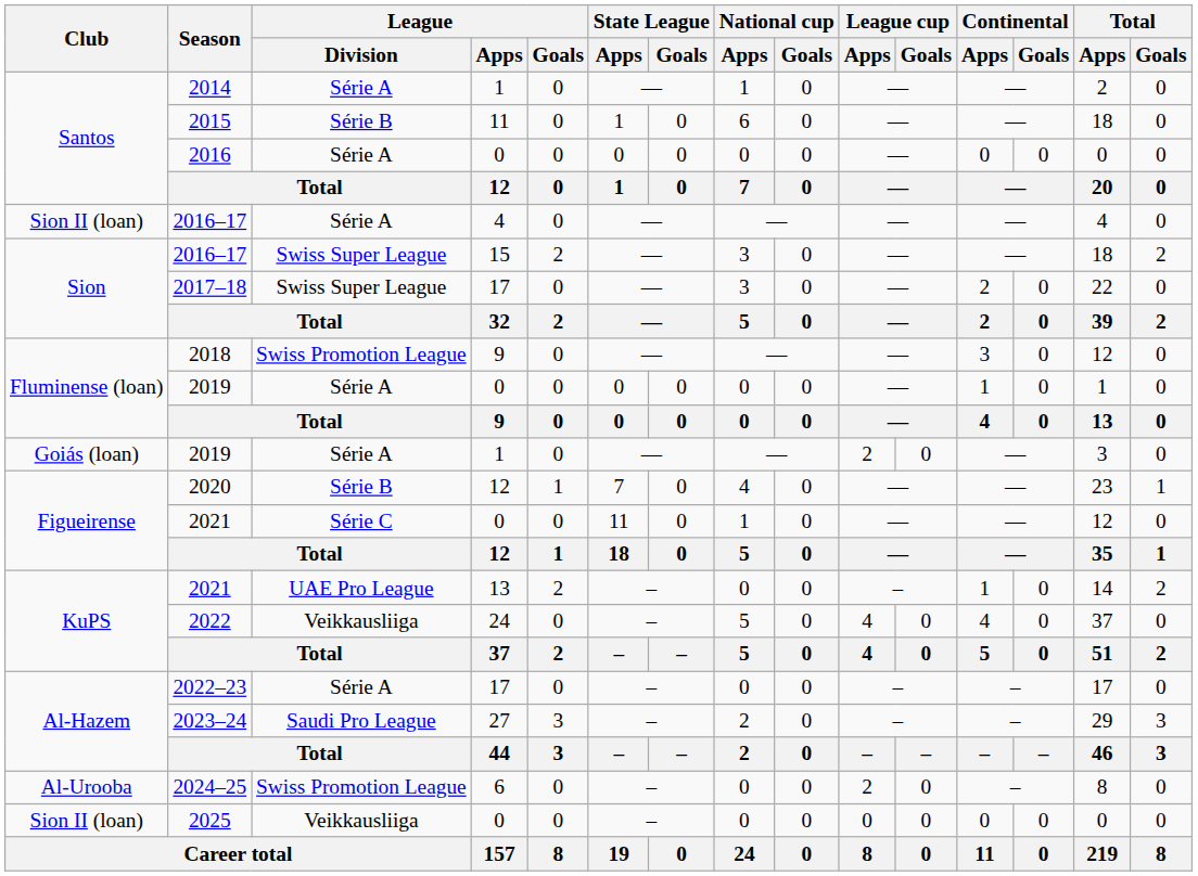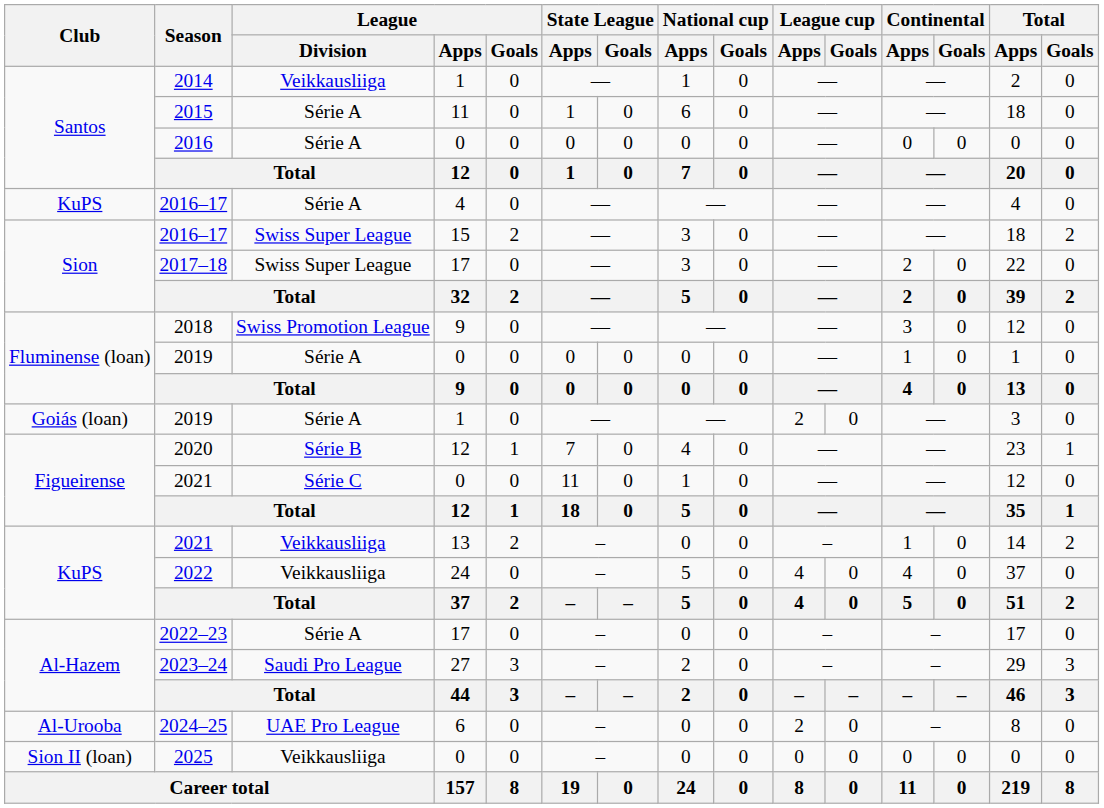 <table class="wikitable" style="text-align:center">
 <tr>
 <th rowspan="2">Club</th>
 <th rowspan="2">Season</th>
 <th colspan="3">League</th>
 <th colspan="2">State League</th>
 <th colspan="2">National cup</th>
 <th colspan="2">League cup</th>
 <th colspan="2">Continental</th>
 <th colspan="2">Total</th>
 </tr>
 <tr>
 <th>Division</th>
 <th>Apps</th>
 <th>Goals</th>
 <th>Apps</th>
 <th>Goals</th>
 <th>Apps</th>
 <th>Goals</th>
 <th>Apps</th>
 <th>Goals</th>
 <th>Apps</th>
 <th>Goals</th>
 <th>Apps</th>
 <th>Goals</th>
 </tr>
 <tr>
 <td rowspan="4"><a href='#'>Santos</a></td>
 <td><a href='#'>2014</a></td>
-<td><a href='#'>Série A</a></td>
+<td><a href='#'>Veikkausliiga</a></td>
 <td>1</td>
 <td>0</td>
 <td colspan="2">—</td>
 <td>1</td>
 <td>0</td>
 <td colspan="2">—</td>
 <td colspan="2">—</td>
 <td>2</td>
 <td>0</td>
 </tr>
 <tr>
 <td><a href='#'>2015</a></td>
-<td><a href='#'>Série B</a></td>
+<td>Série A</td>
 <td>11</td>
 <td>0</td>
 <td>1</td>
 <td>0</td>
 <td>6</td>
 <td>0</td>
 <td colspan="2">—</td>
 <td colspan="2">—</td>
 <td>18</td>
 <td>0</td>
 </tr>
 <tr>
 <td><a href='#'>2016</a></td>
 <td>Série A</td>
 <td>0</td>
 <td>0</td>
 <td>0</td>
 <td>0</td>
 <td>0</td>
 <td>0</td>
 <td colspan="2">—</td>
 <td>0</td>
 <td>0</td>
 <td>0</td>
 <td>0</td>
 </tr>
 <tr>
 <th colspan="2">Total</th>
 <th>12</th>
 <th>0</th>
 <th>1</th>
 <th>0</th>
 <th>7</th>
 <th>0</th>
 <th colspan="2">—</th>
 <th colspan="2">—</th>
 <th>20</th>
 <th>0</th>
 </tr>
 <tr>
-<td><a href='#'>Sion II</a> (loan)</td>
+<td><a href='#'>KuPS</a></td>
 <td><a href='#'>2016–17</a></td>
 <td>Série A</td>
 <td>4</td>
 <td>0</td>
 <td colspan="2">—</td>
 <td colspan="2">—</td>
 <td colspan="2">—</td>
 <td colspan="2">—</td>
 <td>4</td>
 <td>0</td>
 </tr>
 <tr>
 <td rowspan="3"><a href='#'>Sion</a></td>
 <td><a href='#'>2016–17</a></td>
 <td><a href='#'>Swiss Super League</a></td>
 <td>15</td>
 <td>2</td>
 <td colspan="2">—</td>
 <td>3</td>
 <td>0</td>
 <td colspan="2">—</td>
 <td colspan="2">—</td>
 <td>18</td>
 <td>2</td>
 </tr>
 <tr>
 <td><a href='#'>2017–18</a></td>
 <td>Swiss Super League</td>
 <td>17</td>
 <td>0</td>
 <td colspan="2">—</td>
 <td>3</td>
 <td>0</td>
 <td colspan="2">—</td>
 <td>2</td>
 <td>0</td>
 <td>22</td>
 <td>0</td>
 </tr>
 <tr>
 <th colspan="2">Total</th>
 <th>32</th>
 <th>2</th>
 <th colspan="2">—</th>
 <th>5</th>
 <th>0</th>
 <th colspan="2">—</th>
 <th>2</th>
 <th>0</th>
 <th>39</th>
 <th>2</th>
 </tr>
 <tr>
 <td rowspan="3"><a href='#'>Fluminense</a> (loan)</td>
 <td>2018</td>
 <td><a href='#'>Swiss Promotion League</a></td>
 <td>9</td>
 <td>0</td>
 <td colspan="2">—</td>
 <td colspan="2">—</td>
 <td colspan="2">—</td>
 <td>3</td>
 <td>0</td>
 <td>12</td>
 <td>0</td>
 </tr>
 <tr>
 <td>2019</td>
 <td>Série A</td>
 <td>0</td>
 <td>0</td>
 <td>0</td>
 <td>0</td>
 <td>0</td>
 <td>0</td>
 <td colspan="2">—</td>
 <td>1</td>
 <td>0</td>
 <td>1</td>
 <td>0</td>
 </tr>
 <tr>
 <th colspan="2">Total</th>
 <th>9</th>
 <th>0</th>
 <th>0</th>
 <th>0</th>
 <th>0</th>
 <th>0</th>
 <th colspan="2">—</th>
 <th>4</th>
 <th>0</th>
 <th>13</th>
 <th>0</th>
 </tr>
 <tr>
 <td><a href='#'>Goiás</a> (loan)</td>
 <td>2019</td>
 <td>Série A</td>
 <td>1</td>
 <td>0</td>
 <td colspan="2">—</td>
 <td colspan="2">—</td>
 <td>2</td>
 <td>0</td>
 <td colspan="2">—</td>
 <td>3</td>
 <td>0</td>
 </tr>
 <tr>
 <td rowspan="3"><a href='#'>Figueirense</a></td>
 <td>2020</td>
 <td><a href='#'>Série B</a></td>
 <td>12</td>
 <td>1</td>
 <td>7</td>
 <td>0</td>
 <td>4</td>
 <td>0</td>
 <td colspan="2">—</td>
 <td colspan="2">—</td>
 <td>23</td>
 <td>1</td>
 </tr>
 <tr>
 <td>2021</td>
 <td><a href='#'>Série C</a></td>
 <td>0</td>
 <td>0</td>
 <td>11</td>
 <td>0</td>
 <td>1</td>
 <td>0</td>
 <td colspan="2">—</td>
 <td colspan="2">—</td>
 <td>12</td>
 <td>0</td>
 </tr>
 <tr>
 <th colspan="2">Total</th>
 <th>12</th>
 <th>1</th>
 <th>18</th>
 <th>0</th>
 <th>5</th>
 <th>0</th>
 <th colspan="2">—</th>
 <th colspan="2">—</th>
 <th>35</th>
 <th>1</th>
 </tr>
 <tr>
 <td rowspan="3"><a href='#'>KuPS</a></td>
 <td><a href='#'>2021</a></td>
-<td><a href='#'>UAE Pro League</a></td>
+<td><a href='#'>Veikkausliiga</a></td>
 <td>13</td>
 <td>2</td>
 <td colspan="2">–</td>
 <td>0</td>
 <td>0</td>
 <td colspan="2">–</td>
 <td>1</td>
 <td>0</td>
 <td>14</td>
 <td>2</td>
 </tr>
 <tr>
 <td><a href='#'>2022</a></td>
 <td>Veikkausliiga</td>
 <td>24</td>
 <td>0</td>
 <td colspan="2">–</td>
 <td>5</td>
 <td>0</td>
 <td>4</td>
 <td>0</td>
 <td>4</td>
 <td>0</td>
 <td>37</td>
 <td>0</td>
 </tr>
 <tr>
 <th colspan="2">Total</th>
 <th>37</th>
 <th>2</th>
 <th>–</th>
 <th>–</th>
 <th>5</th>
 <th>0</th>
 <th>4</th>
 <th>0</th>
 <th>5</th>
 <th>0</th>
 <th>51</th>
 <th>2</th>
 </tr>
 <tr>
 <td rowspan="3"><a href='#'>Al-Hazem</a></td>
 <td><a href='#'>2022–23</a></td>
 <td>Série A</td>
 <td>17</td>
 <td>0</td>
 <td colspan="2">–</td>
 <td>0</td>
 <td>0</td>
 <td colspan="2">–</td>
 <td colspan="2">–</td>
 <td>17</td>
 <td>0</td>
 </tr>
 <tr>
 <td><a href='#'>2023–24</a></td>
 <td><a href='#'>Saudi Pro League</a></td>
 <td>27</td>
 <td>3</td>
 <td colspan="2">–</td>
 <td>2</td>
 <td>0</td>
 <td colspan="2">–</td>
 <td colspan="2">–</td>
 <td>29</td>
 <td>3</td>
 </tr>
 <tr>
 <th colspan="2">Total</th>
 <th>44</th>
 <th>3</th>
 <th>–</th>
 <th>–</th>
 <th>2</th>
 <th>0</th>
 <th>–</th>
 <th>–</th>
 <th>–</th>
 <th>–</th>
 <th>46</th>
 <th>3</th>
 </tr>
 <tr>
 <td><a href='#'>Al-Urooba</a></td>
 <td><a href='#'>2024–25</a></td>
-<td><a href='#'>Swiss Promotion League</a></td>
+<td><a href='#'>UAE Pro League</a></td>
 <td>6</td>
 <td>0</td>
 <td colspan=2>–</td>
 <td>0</td>
 <td>0</td>
 <td>2</td>
 <td>0</td>
 <td colspan=2>–</td>
 <td>8</td>
 <td>0</td>
 </tr>
 <tr>
 <td><a href='#'>Sion II</a> (loan)</td>
 <td><a href='#'>2025</a></td>
 <td>Veikkausliiga</td>
 <td>0</td>
 <td>0</td>
 <td colspan=2>–</td>
 <td>0</td>
 <td>0</td>
 <td>0</td>
 <td>0</td>
 <td>0</td>
 <td>0</td>
 <td>0</td>
 <td>0</td>
 </tr>
 <tr>
 <th colspan="3">Career total</th>
 <th>157</th>
 <th>8</th>
 <th>19</th>
 <th>0</th>
 <th>24</th>
 <th>0</th>
 <th>8</th>
 <th>0</th>
 <th>11</th>
 <th>0</th>
 <th>219</th>
 <th>8</th>
 </tr>
 </table>
